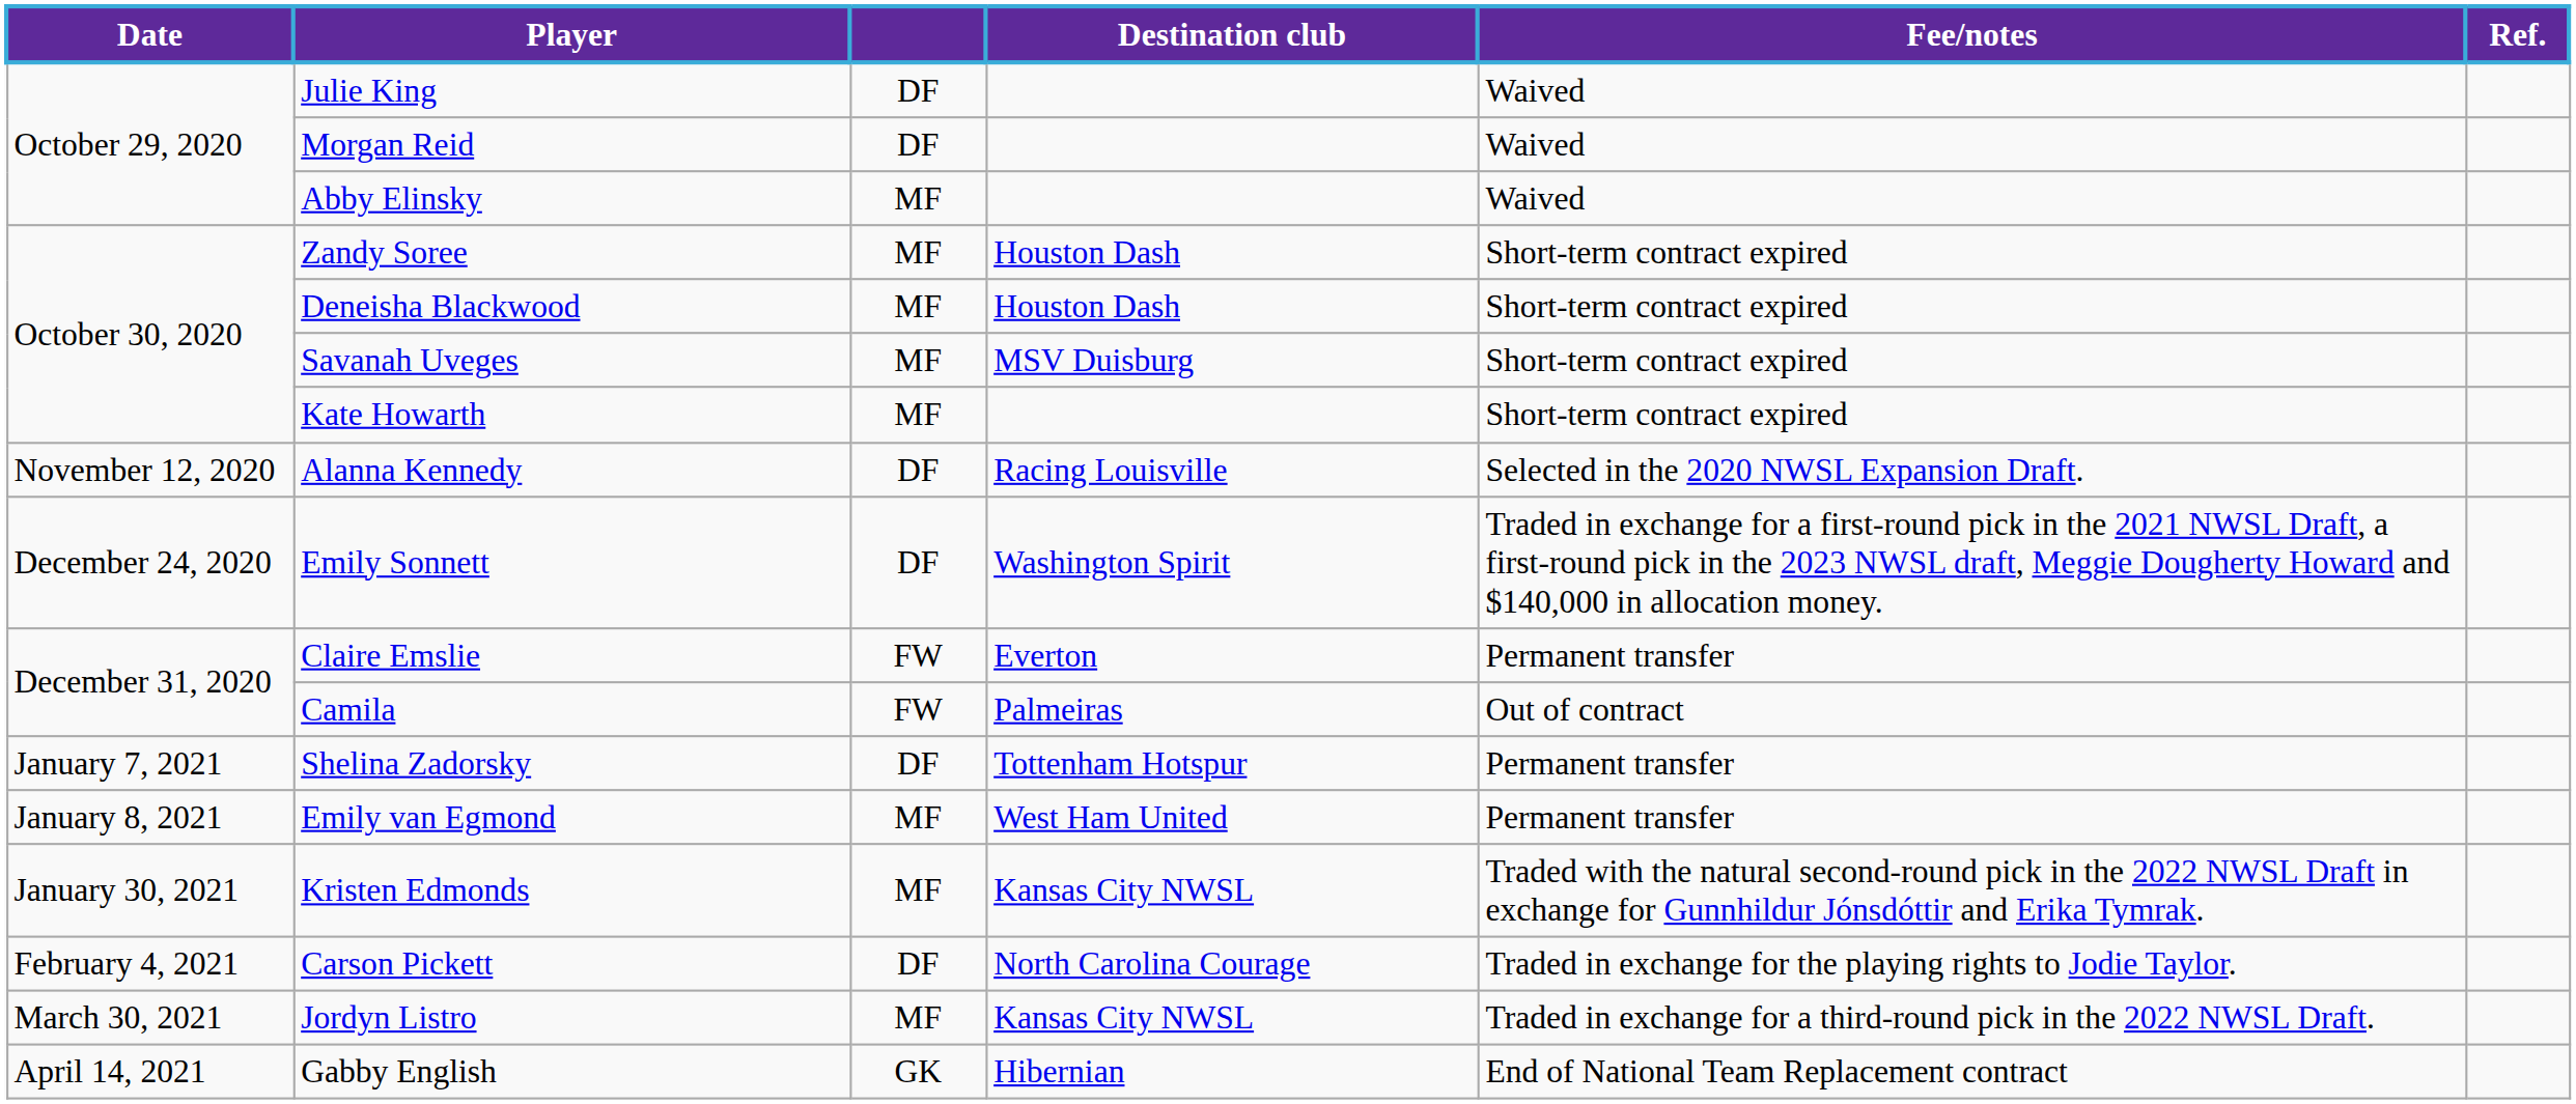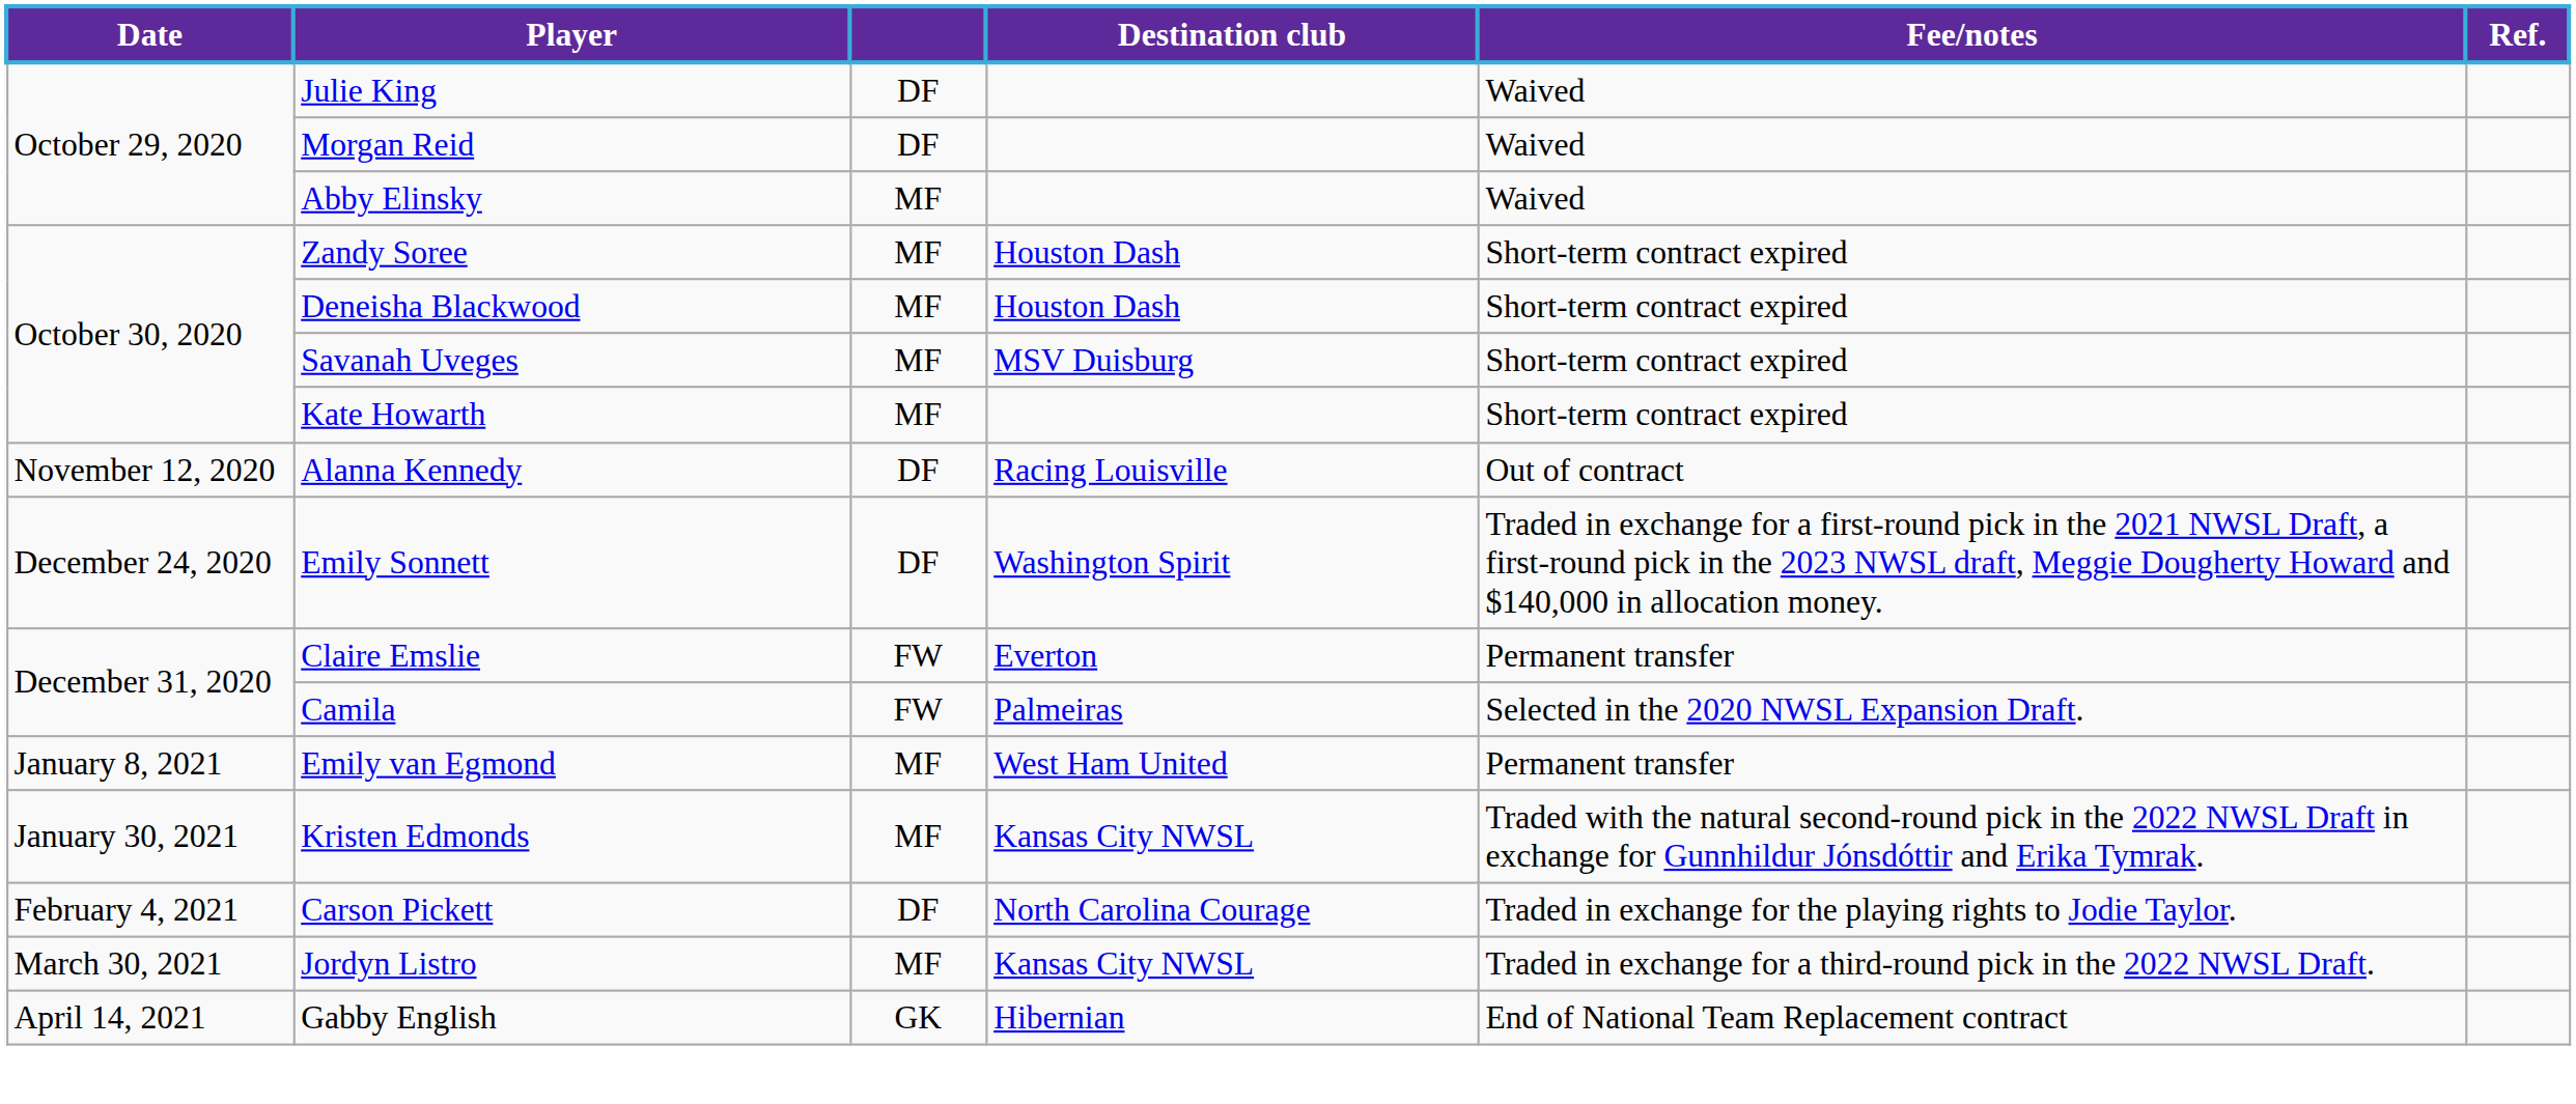 <table class="wikitable" style="text-align:left; font-size:95%;">
 <tr>
 <th style="background:#5E299A; color:white; border:2px solid #3aadd9; width:125px;">Date</th>
 <th style="background:#5E299A; color:white; border:2px solid #3aadd9; width:250px;">Player</th>
 <th style="background:#5E299A; color:white; border:2px solid #3aadd9; width:55px;"></th>
 <th style="background:#5E299A; color:white; border:2px solid #3aadd9; width:220px;">Destination club</th>
 <th style="background:#5E299A; color:white; border:2px solid #3aadd9; width:450px;">Fee/notes</th>
 <th style="background:#5E299A; color:white; border:2px solid #3aadd9; width:40px;">Ref.</th>
 </tr>
 <tr>
 <td rowspan=3>October 29, 2020</td>
 <td> <a href='#'>Julie King</a></td>
 <td style="text-align: center;">DF</td>
 <td></td>
 <td>Waived</td>
 <td></td>
 </tr>
 <tr>
 <td> <a href='#'>Morgan Reid</a></td>
 <td style="text-align: center;">DF</td>
 <td></td>
 <td>Waived</td>
 <td></td>
 </tr>
 <tr>
 <td> <a href='#'>Abby Elinsky</a></td>
 <td style="text-align: center;">MF</td>
 <td></td>
 <td>Waived</td>
 <td></td>
 </tr>
 <tr>
 <td rowspan=4>October 30, 2020</td>
 <td> <a href='#'>Zandy Soree</a></td>
 <td style="text-align: center;">MF</td>
 <td> <a href='#'>Houston Dash</a></td>
 <td>Short-term contract expired</td>
 <td></td>
 </tr>
 <tr>
 <td> <a href='#'>Deneisha Blackwood</a></td>
 <td style="text-align: center;">MF</td>
 <td> <a href='#'>Houston Dash</a></td>
 <td>Short-term contract expired</td>
 <td></td>
 </tr>
 <tr>
 <td> <a href='#'>Savanah Uveges</a></td>
 <td style="text-align: center;">MF</td>
 <td> <a href='#'>MSV Duisburg</a></td>
 <td>Short-term contract expired</td>
 <td></td>
 </tr>
 <tr>
 <td> <a href='#'>Kate Howarth</a></td>
 <td style="text-align: center;">MF</td>
 <td></td>
 <td>Short-term contract expired</td>
 <td></td>
 </tr>
 <tr>
 <td>November 12, 2020</td>
 <td> <a href='#'>Alanna Kennedy</a></td>
 <td style="text-align: center;">DF</td>
 <td> <a href='#'>Racing Louisville</a></td>
-<td>Selected in the <a href='#'>2020 NWSL Expansion Draft</a>.</td>
+<td>Out of contract</td>
 <td></td>
 </tr>
 <tr>
 <td>December 24, 2020</td>
 <td> <a href='#'>Emily Sonnett</a></td>
 <td style="text-align: center;">DF</td>
 <td> <a href='#'>Washington Spirit</a></td>
 <td>Traded in exchange for a first-round pick in the <a href='#'>2021 NWSL Draft</a>, a first-round pick in the <a href='#'>2023 NWSL draft</a>, <a href='#'>Meggie Dougherty Howard</a> and $140,000 in allocation money.</td>
 <td></td>
 </tr>
 <tr>
 <td rowspan=2>December 31, 2020</td>
 <td> <a href='#'>Claire Emslie</a></td>
 <td style="text-align: center;">FW</td>
 <td> <a href='#'>Everton</a></td>
 <td>Permanent transfer</td>
 <td></td>
 </tr>
 <tr>
 <td> <a href='#'>Camila</a></td>
 <td style="text-align: center;">FW</td>
 <td> <a href='#'>Palmeiras</a></td>
-<td>Out of contract</td>
-<td></td>
-</tr>
-<tr>
-<td>January 7, 2021</td>
-<td> <a href='#'>Shelina Zadorsky</a></td>
-<td style="text-align: center;">DF</td>
-<td> <a href='#'>Tottenham Hotspur</a></td>
-<td>Permanent transfer</td>
+<td>Selected in the <a href='#'>2020 NWSL Expansion Draft</a>.</td>
 <td></td>
 </tr>
 <tr>
 <td>January 8, 2021</td>
 <td> <a href='#'>Emily van Egmond</a></td>
 <td style="text-align: center;">MF</td>
 <td> <a href='#'>West Ham United</a></td>
 <td>Permanent transfer</td>
 <td></td>
 </tr>
 <tr>
 <td>January 30, 2021</td>
 <td> <a href='#'>Kristen Edmonds</a></td>
 <td style="text-align: center;">MF</td>
 <td> <a href='#'>Kansas City NWSL</a></td>
 <td>Traded with the natural second-round pick in the <a href='#'>2022 NWSL Draft</a> in exchange for <a href='#'>Gunnhildur Jónsdóttir</a> and <a href='#'>Erika Tymrak</a>.</td>
 <td></td>
 </tr>
 <tr>
 <td>February 4, 2021</td>
 <td> <a href='#'>Carson Pickett</a></td>
 <td style="text-align: center;">DF</td>
 <td> <a href='#'>North Carolina Courage</a></td>
 <td>Traded in exchange for the playing rights to <a href='#'>Jodie Taylor</a>.</td>
 <td></td>
 </tr>
 <tr>
 <td>March 30, 2021</td>
 <td> <a href='#'>Jordyn Listro</a></td>
 <td style="text-align: center;">MF</td>
 <td> <a href='#'>Kansas City NWSL</a></td>
 <td>Traded in exchange for a third-round pick in the <a href='#'>2022 NWSL Draft</a>.</td>
 <td></td>
 </tr>
 <tr>
 <td>April 14, 2021</td>
 <td> Gabby English</td>
 <td style="text-align: center;">GK</td>
 <td> <a href='#'>Hibernian</a></td>
 <td>End of National Team Replacement contract</td>
 <td></td>
 </tr>
 </table>
